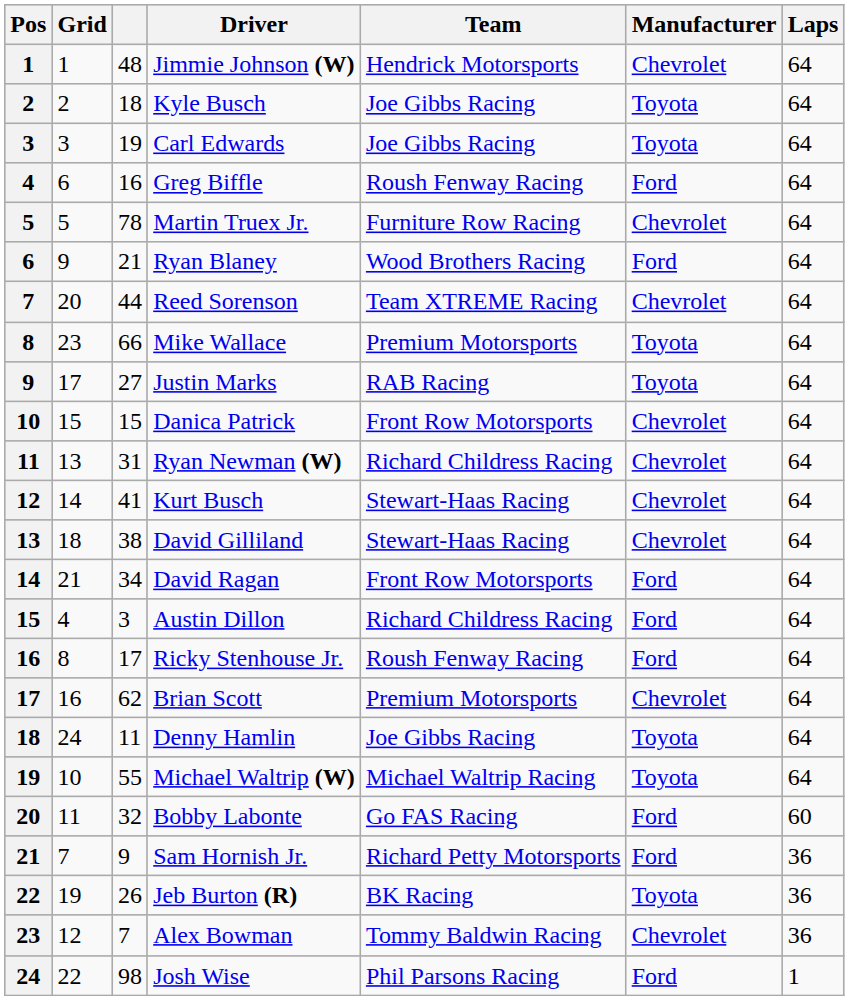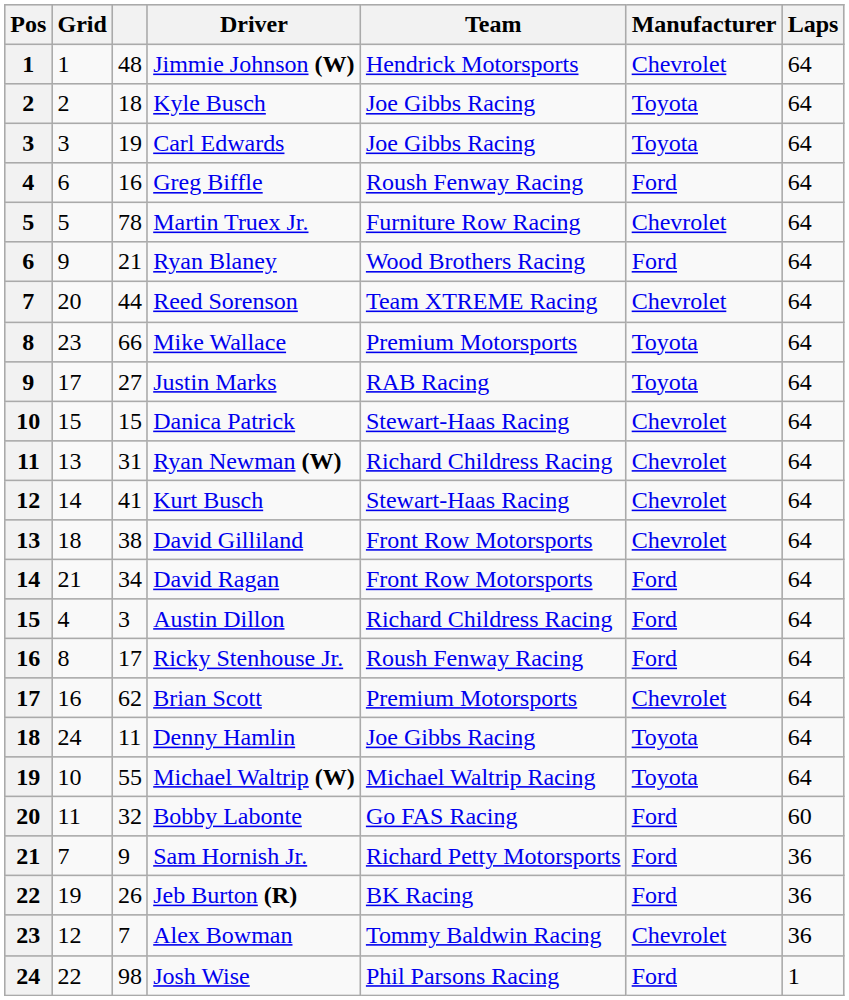 <table class="wikitable" style="font-size:95%">
 <tr>
 <th>Pos</th>
 <th>Grid</th>
 <th></th>
 <th>Driver</th>
 <th>Team</th>
 <th>Manufacturer</th>
 <th>Laps</th>
 </tr>
 <tr>
 <th>1</th>
 <td>1</td>
 <td>48</td>
 <td><a href='#'>Jimmie Johnson</a> <strong>(W)</strong></td>
 <td><a href='#'>Hendrick Motorsports</a></td>
 <td><a href='#'>Chevrolet</a></td>
 <td>64</td>
 </tr>
 <tr>
 <th>2</th>
 <td>2</td>
 <td>18</td>
 <td><a href='#'>Kyle Busch</a></td>
 <td><a href='#'>Joe Gibbs Racing</a></td>
 <td><a href='#'>Toyota</a></td>
 <td>64</td>
 </tr>
 <tr>
 <th>3</th>
 <td>3</td>
 <td>19</td>
 <td><a href='#'>Carl Edwards</a></td>
 <td><a href='#'>Joe Gibbs Racing</a></td>
 <td><a href='#'>Toyota</a></td>
 <td>64</td>
 </tr>
 <tr>
 <th>4</th>
 <td>6</td>
 <td>16</td>
 <td><a href='#'>Greg Biffle</a></td>
 <td><a href='#'>Roush Fenway Racing</a></td>
 <td><a href='#'>Ford</a></td>
 <td>64</td>
 </tr>
 <tr>
 <th>5</th>
 <td>5</td>
 <td>78</td>
 <td><a href='#'>Martin Truex Jr.</a></td>
 <td><a href='#'>Furniture Row Racing</a></td>
 <td><a href='#'>Chevrolet</a></td>
 <td>64</td>
 </tr>
 <tr>
 <th>6</th>
 <td>9</td>
 <td>21</td>
 <td><a href='#'>Ryan Blaney</a></td>
 <td><a href='#'>Wood Brothers Racing</a></td>
 <td><a href='#'>Ford</a></td>
 <td>64</td>
 </tr>
 <tr>
 <th>7</th>
 <td>20</td>
 <td>44</td>
 <td><a href='#'>Reed Sorenson</a></td>
 <td><a href='#'>Team XTREME Racing</a></td>
 <td><a href='#'>Chevrolet</a></td>
 <td>64</td>
 </tr>
 <tr>
 <th>8</th>
 <td>23</td>
 <td>66</td>
 <td><a href='#'>Mike Wallace</a></td>
 <td><a href='#'>Premium Motorsports</a></td>
 <td><a href='#'>Toyota</a></td>
 <td>64</td>
 </tr>
 <tr>
 <th>9</th>
 <td>17</td>
 <td>27</td>
 <td><a href='#'>Justin Marks</a></td>
 <td><a href='#'>RAB Racing</a></td>
 <td><a href='#'>Toyota</a></td>
 <td>64</td>
 </tr>
 <tr>
 <th>10</th>
 <td>15</td>
 <td>15</td>
 <td><a href='#'>Danica Patrick</a></td>
-<td><a href='#'>Front Row Motorsports</a></td>
+<td><a href='#'>Stewart-Haas Racing</a></td>
 <td><a href='#'>Chevrolet</a></td>
 <td>64</td>
 </tr>
 <tr>
 <th>11</th>
 <td>13</td>
 <td>31</td>
 <td><a href='#'>Ryan Newman</a> <strong>(W)</strong></td>
 <td><a href='#'>Richard Childress Racing</a></td>
 <td><a href='#'>Chevrolet</a></td>
 <td>64</td>
 </tr>
 <tr>
 <th>12</th>
 <td>14</td>
 <td>41</td>
 <td><a href='#'>Kurt Busch</a></td>
 <td><a href='#'>Stewart-Haas Racing</a></td>
 <td><a href='#'>Chevrolet</a></td>
 <td>64</td>
 </tr>
 <tr>
 <th>13</th>
 <td>18</td>
 <td>38</td>
 <td><a href='#'>David Gilliland</a></td>
-<td><a href='#'>Stewart-Haas Racing</a></td>
+<td><a href='#'>Front Row Motorsports</a></td>
 <td><a href='#'>Chevrolet</a></td>
 <td>64</td>
 </tr>
 <tr>
 <th>14</th>
 <td>21</td>
 <td>34</td>
 <td><a href='#'>David Ragan</a></td>
 <td><a href='#'>Front Row Motorsports</a></td>
 <td><a href='#'>Ford</a></td>
 <td>64</td>
 </tr>
 <tr>
 <th>15</th>
 <td>4</td>
 <td>3</td>
 <td><a href='#'>Austin Dillon</a></td>
 <td><a href='#'>Richard Childress Racing</a></td>
 <td><a href='#'>Ford</a></td>
 <td>64</td>
 </tr>
 <tr>
 <th>16</th>
 <td>8</td>
 <td>17</td>
 <td><a href='#'>Ricky Stenhouse Jr.</a></td>
 <td><a href='#'>Roush Fenway Racing</a></td>
 <td><a href='#'>Ford</a></td>
 <td>64</td>
 </tr>
 <tr>
 <th>17</th>
 <td>16</td>
 <td>62</td>
 <td><a href='#'>Brian Scott</a></td>
 <td><a href='#'>Premium Motorsports</a></td>
 <td><a href='#'>Chevrolet</a></td>
 <td>64</td>
 </tr>
 <tr>
 <th>18</th>
 <td>24</td>
 <td>11</td>
 <td><a href='#'>Denny Hamlin</a></td>
 <td><a href='#'>Joe Gibbs Racing</a></td>
 <td><a href='#'>Toyota</a></td>
 <td>64</td>
 </tr>
 <tr>
 <th>19</th>
 <td>10</td>
 <td>55</td>
 <td><a href='#'>Michael Waltrip</a> <strong>(W)</strong></td>
 <td><a href='#'>Michael Waltrip Racing</a></td>
 <td><a href='#'>Toyota</a></td>
 <td>64</td>
 </tr>
 <tr>
 <th>20</th>
 <td>11</td>
 <td>32</td>
 <td><a href='#'>Bobby Labonte</a></td>
 <td><a href='#'>Go FAS Racing</a></td>
 <td><a href='#'>Ford</a></td>
 <td>60</td>
 </tr>
 <tr>
 <th>21</th>
 <td>7</td>
 <td>9</td>
 <td><a href='#'>Sam Hornish Jr.</a></td>
 <td><a href='#'>Richard Petty Motorsports</a></td>
 <td><a href='#'>Ford</a></td>
 <td>36</td>
 </tr>
 <tr>
 <th>22</th>
 <td>19</td>
 <td>26</td>
 <td><a href='#'>Jeb Burton</a> <strong>(R)</strong></td>
 <td><a href='#'>BK Racing</a></td>
-<td><a href='#'>Toyota</a></td>
+<td><a href='#'>Ford</a></td>
 <td>36</td>
 </tr>
 <tr>
 <th>23</th>
 <td>12</td>
 <td>7</td>
 <td><a href='#'>Alex Bowman</a></td>
 <td><a href='#'>Tommy Baldwin Racing</a></td>
 <td><a href='#'>Chevrolet</a></td>
 <td>36</td>
 </tr>
 <tr>
 <th>24</th>
 <td>22</td>
 <td>98</td>
 <td><a href='#'>Josh Wise</a></td>
 <td><a href='#'>Phil Parsons Racing</a></td>
 <td><a href='#'>Ford</a></td>
 <td>1</td>
 </tr>
 </table>
